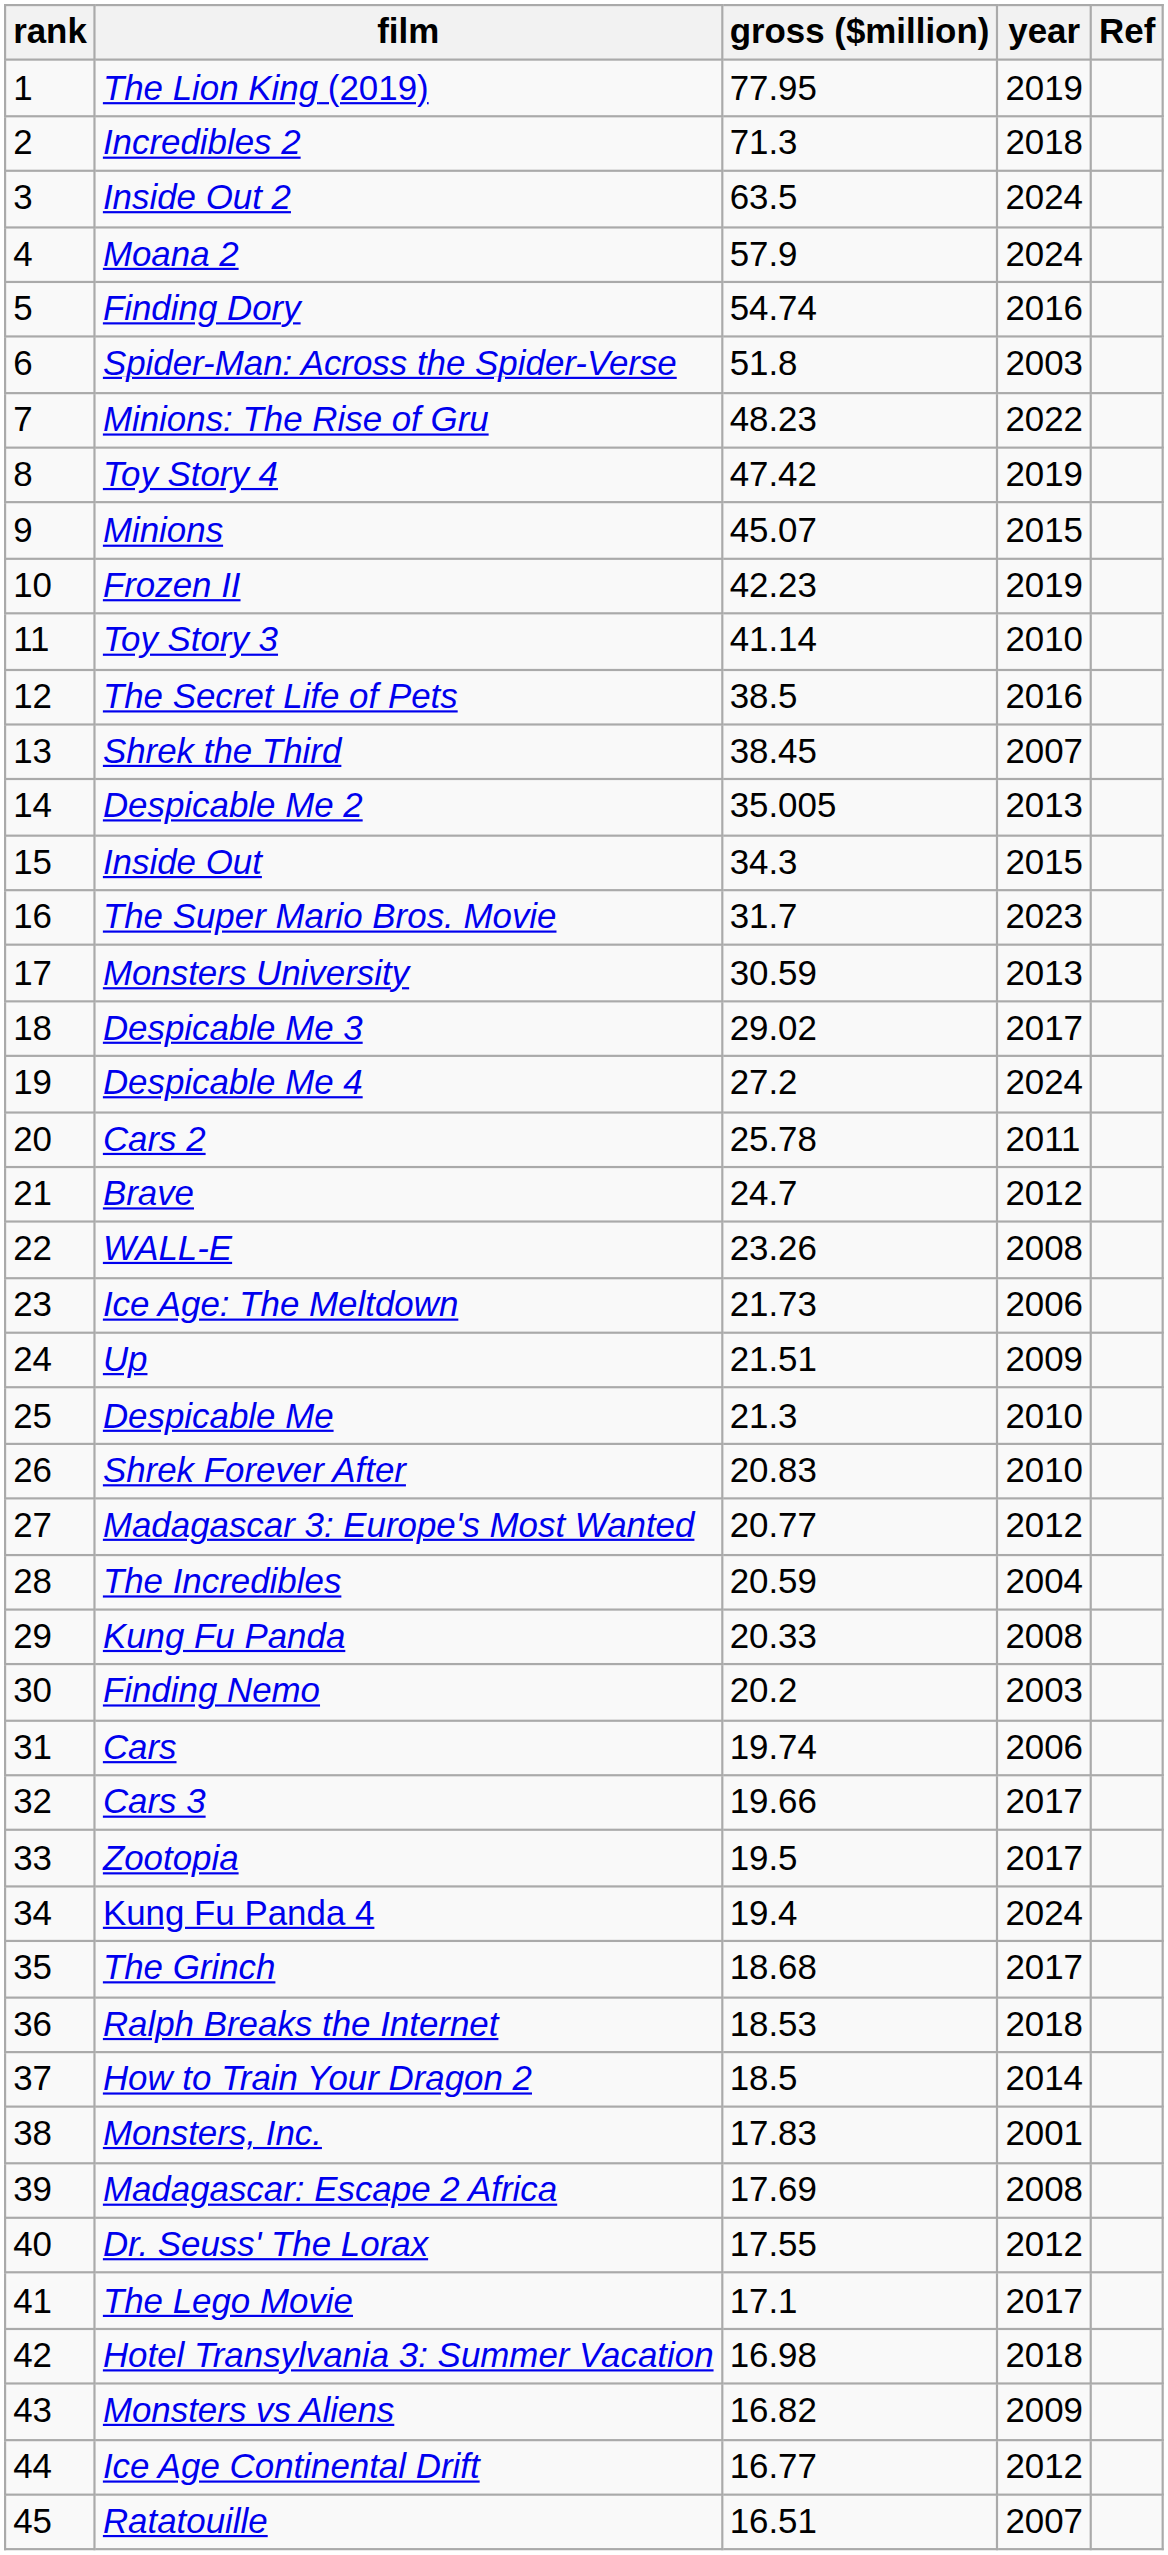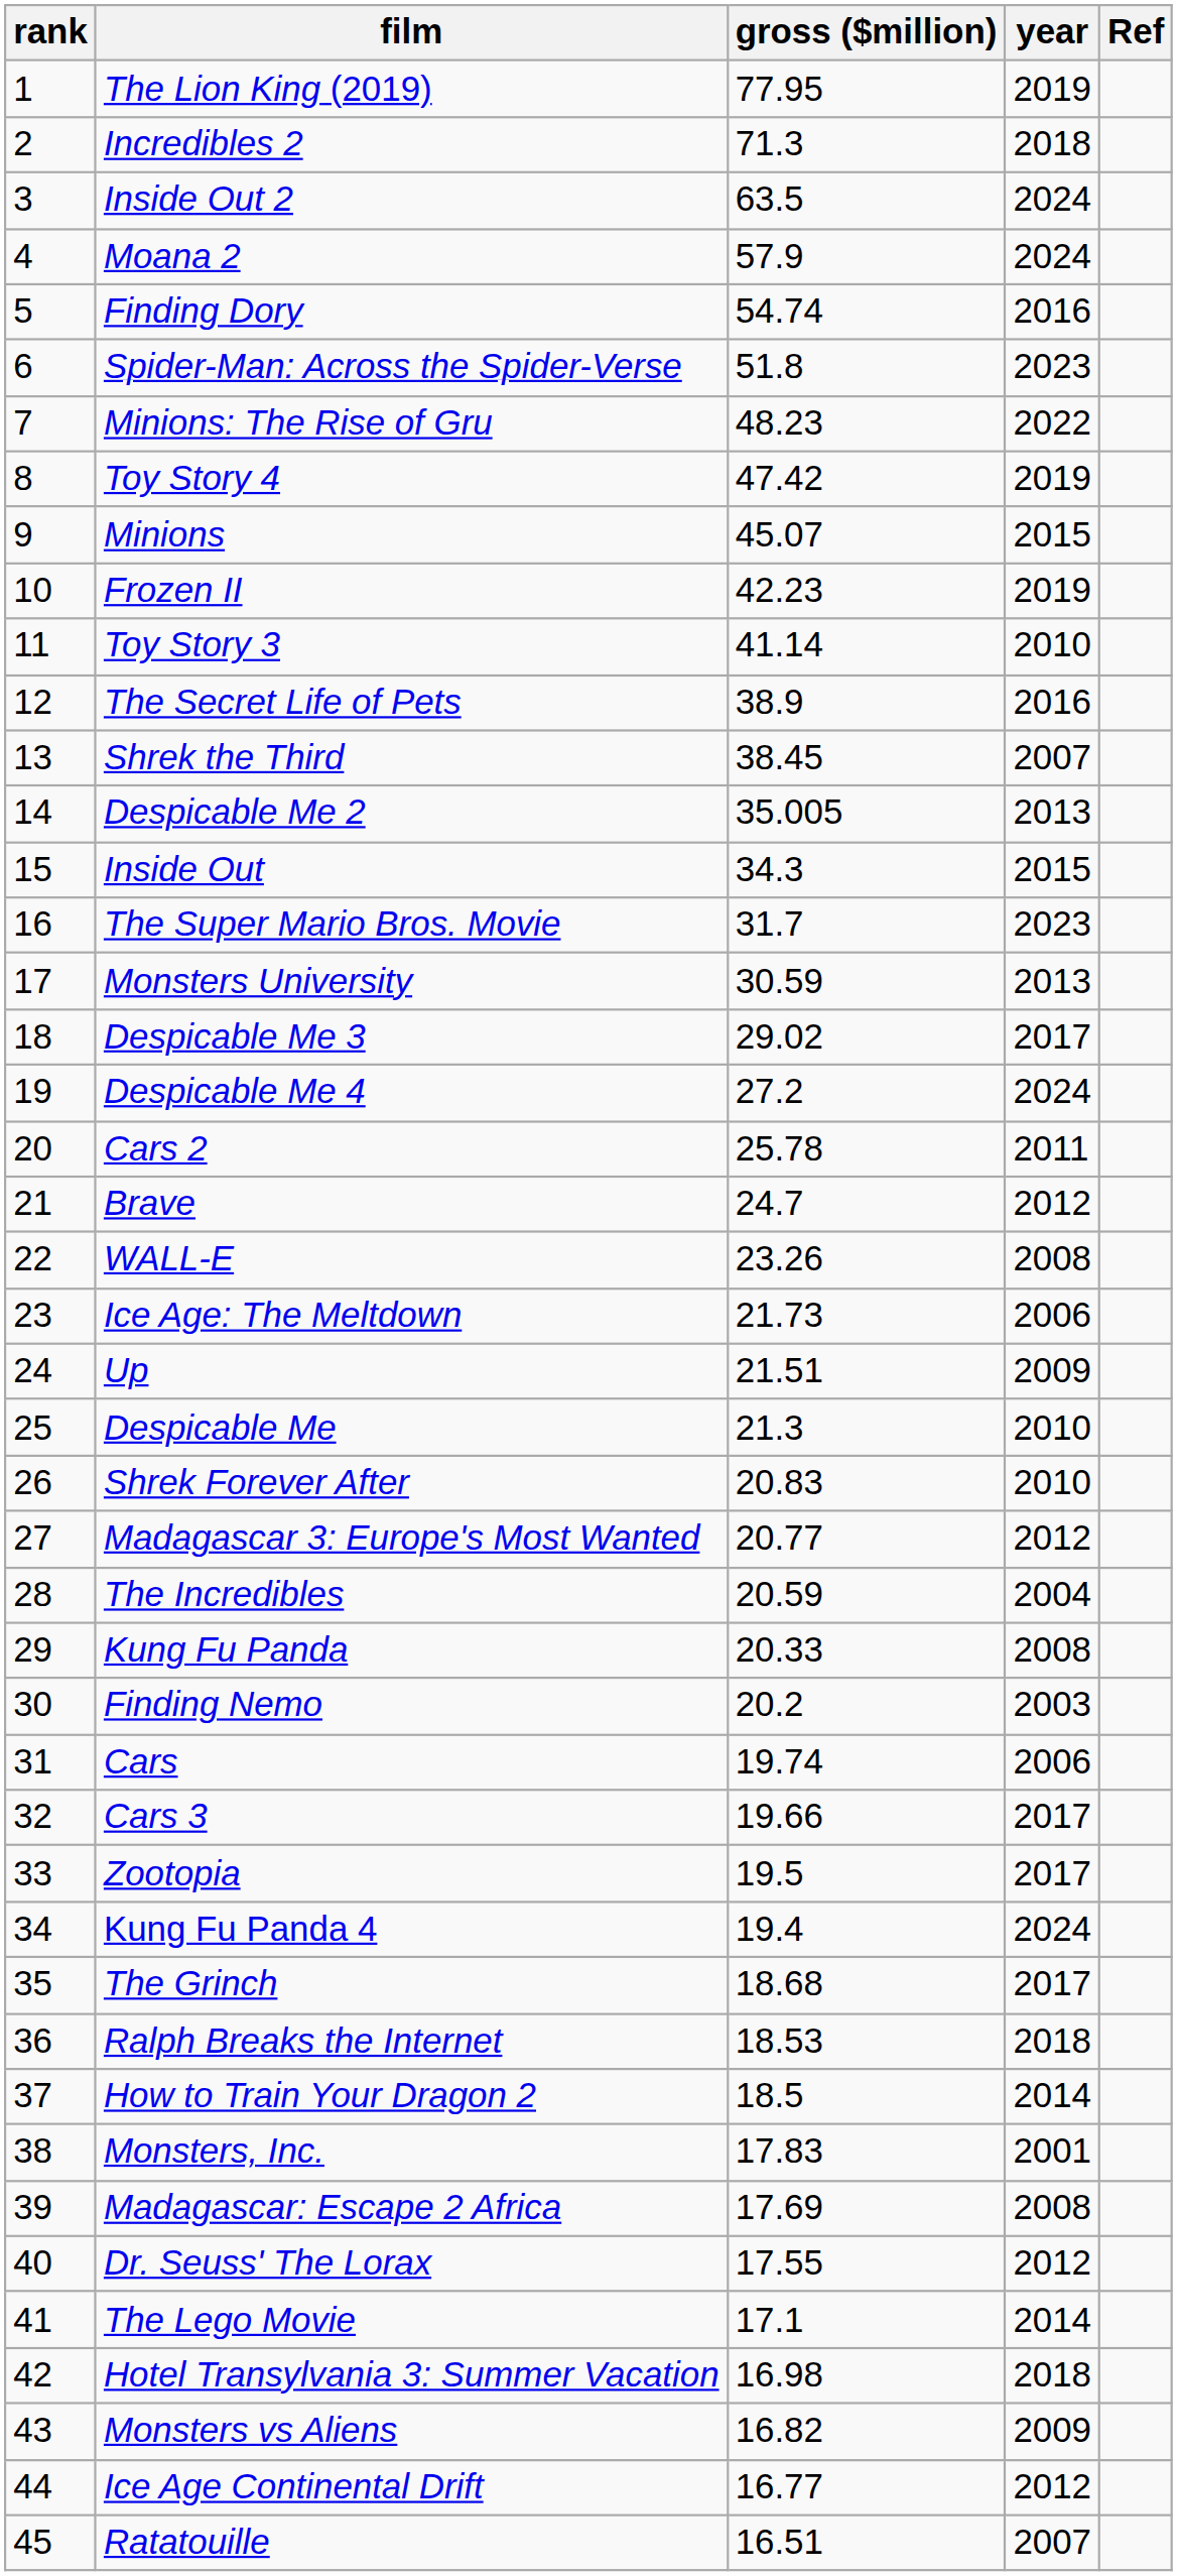 <table class="wikitable sortable">
 <tr>
 <th>rank</th>
 <th>film</th>
 <th>gross ($million)</th>
 <th>year</th>
 <th scope="col" class="unsortable">Ref</th>
 </tr>
 <tr>
 <td>1</td>
 <td><a href='#'><em>The Lion King</em> (2019)</a></td>
 <td>77.95</td>
 <td>2019</td>
 <td></td>
 </tr>
 <tr>
 <td>2</td>
 <td><em><a href='#'>Incredibles 2</a></em></td>
 <td>71.3</td>
 <td>2018</td>
 <td></td>
 </tr>
 <tr>
 <td>3</td>
 <td><em><a href='#'>Inside Out 2</a></em></td>
 <td>63.5</td>
 <td>2024</td>
 <td></td>
 </tr>
 <tr>
 <td>4</td>
 <td><em><a href='#'>Moana 2</a></em></td>
 <td>57.9</td>
 <td>2024</td>
 <td></td>
 </tr>
 <tr>
 <td>5</td>
 <td><em><a href='#'>Finding Dory</a></em></td>
 <td>54.74</td>
 <td>2016</td>
 <td></td>
 </tr>
 <tr>
 <td>6</td>
 <td><em><a href='#'>Spider-Man: Across the Spider-Verse</a></em></td>
 <td>51.8</td>
-<td>2003</td>
+<td>2023</td>
 <td></td>
 </tr>
 <tr>
 <td>7</td>
 <td><em><a href='#'>Minions: The Rise of Gru</a></em></td>
 <td>48.23</td>
 <td>2022</td>
 <td></td>
 </tr>
 <tr>
 <td>8</td>
 <td><em><a href='#'>Toy Story 4</a></em></td>
 <td>47.42</td>
 <td>2019</td>
 <td></td>
 </tr>
 <tr>
 <td>9</td>
 <td><em><a href='#'>Minions</a></em></td>
 <td>45.07</td>
 <td>2015</td>
 <td></td>
 </tr>
 <tr>
 <td>10</td>
 <td><em><a href='#'>Frozen II</a></em></td>
 <td>42.23</td>
 <td>2019</td>
 <td></td>
 </tr>
 <tr>
 <td>11</td>
 <td><em><a href='#'>Toy Story 3</a></em></td>
 <td>41.14</td>
 <td>2010</td>
 <td></td>
 </tr>
 <tr>
 <td>12</td>
 <td><em><a href='#'>The Secret Life of Pets</a></em></td>
-<td>38.5</td>
+<td>38.9</td>
 <td>2016</td>
 <td></td>
 </tr>
 <tr>
 <td>13</td>
 <td><em><a href='#'>Shrek the Third</a></em></td>
 <td>38.45</td>
 <td>2007</td>
 <td></td>
 </tr>
 <tr>
 <td>14</td>
 <td><em><a href='#'>Despicable Me 2</a></em></td>
 <td>35.005</td>
 <td>2013</td>
 <td></td>
 </tr>
 <tr>
 <td>15</td>
 <td><em><a href='#'>Inside Out</a></em></td>
 <td>34.3</td>
 <td>2015</td>
 <td></td>
 </tr>
 <tr>
 <td>16</td>
 <td><em><a href='#'>The Super Mario Bros. Movie</a></em></td>
 <td>31.7</td>
 <td>2023</td>
 <td></td>
 </tr>
 <tr>
 <td>17</td>
 <td><em><a href='#'>Monsters University</a></em></td>
 <td>30.59</td>
 <td>2013</td>
 <td></td>
 </tr>
 <tr>
 <td>18</td>
 <td><em><a href='#'>Despicable Me 3</a></em></td>
 <td>29.02</td>
 <td>2017</td>
 <td></td>
 </tr>
 <tr>
 <td>19</td>
 <td><em><a href='#'>Despicable Me 4</a></em></td>
 <td>27.2</td>
 <td>2024</td>
 <td></td>
 </tr>
 <tr>
 <td>20</td>
 <td><em><a href='#'>Cars 2</a></em></td>
 <td>25.78</td>
 <td>2011</td>
 <td></td>
 </tr>
 <tr>
 <td>21</td>
 <td><em><a href='#'>Brave</a></em></td>
 <td>24.7</td>
 <td>2012</td>
 <td></td>
 </tr>
 <tr>
 <td>22</td>
 <td><em><a href='#'>WALL-E</a></em></td>
 <td>23.26</td>
 <td>2008</td>
 <td></td>
 </tr>
 <tr>
 <td>23</td>
 <td><em><a href='#'>Ice Age: The Meltdown</a></em></td>
 <td>21.73</td>
 <td>2006</td>
 <td></td>
 </tr>
 <tr>
 <td>24</td>
 <td><em><a href='#'>Up</a></em></td>
 <td>21.51</td>
 <td>2009</td>
 <td></td>
 </tr>
 <tr>
 <td>25</td>
 <td><em><a href='#'>Despicable Me</a></em></td>
 <td>21.3</td>
 <td>2010</td>
 <td></td>
 </tr>
 <tr>
 <td>26</td>
 <td><em><a href='#'>Shrek Forever After</a></em></td>
 <td>20.83</td>
 <td>2010</td>
 <td></td>
 </tr>
 <tr>
 <td>27</td>
 <td><em><a href='#'>Madagascar 3: Europe's Most Wanted</a></em></td>
 <td>20.77</td>
 <td>2012</td>
 <td></td>
 </tr>
 <tr>
 <td>28</td>
 <td><em><a href='#'>The Incredibles</a></em></td>
 <td>20.59</td>
 <td>2004</td>
 <td></td>
 </tr>
 <tr>
 <td>29</td>
 <td><em><a href='#'>Kung Fu Panda</a></em></td>
 <td>20.33</td>
 <td>2008</td>
 <td></td>
 </tr>
 <tr>
 <td>30</td>
 <td><em><a href='#'>Finding Nemo</a></em></td>
 <td>20.2</td>
 <td>2003</td>
 <td></td>
 </tr>
 <tr>
 <td>31</td>
 <td><em><a href='#'>Cars</a></em></td>
 <td>19.74</td>
 <td>2006</td>
 <td></td>
 </tr>
 <tr>
 <td>32</td>
 <td><em><a href='#'>Cars 3</a></em></td>
 <td>19.66</td>
 <td>2017</td>
 <td></td>
 </tr>
 <tr>
 <td>33</td>
 <td><em><a href='#'>Zootopia</a></em></td>
 <td>19.5</td>
 <td>2017</td>
 <td></td>
 </tr>
 <tr>
 <td>34</td>
 <td><a href='#'>Kung Fu Panda 4</a></td>
 <td>19.4</td>
 <td>2024</td>
 <td></td>
 </tr>
 <tr>
 <td>35</td>
 <td><em><a href='#'>The Grinch</a></em></td>
 <td>18.68</td>
 <td>2017</td>
 <td></td>
 </tr>
 <tr>
 <td>36</td>
 <td><em><a href='#'>Ralph Breaks the Internet</a></em></td>
 <td>18.53</td>
 <td>2018</td>
 <td></td>
 </tr>
 <tr>
 <td>37</td>
 <td><em><a href='#'>How to Train Your Dragon 2</a></em></td>
 <td>18.5</td>
 <td>2014</td>
 <td></td>
 </tr>
 <tr>
 <td>38</td>
 <td><em><a href='#'>Monsters, Inc.</a></em></td>
 <td>17.83</td>
 <td>2001</td>
 <td></td>
 </tr>
 <tr>
 <td>39</td>
 <td><em><a href='#'>Madagascar: Escape 2 Africa</a></em></td>
 <td>17.69</td>
 <td>2008</td>
 <td></td>
 </tr>
 <tr>
 <td>40</td>
 <td><em><a href='#'>Dr. Seuss' The Lorax</a></em></td>
 <td>17.55</td>
 <td>2012</td>
 <td></td>
 </tr>
 <tr>
 <td>41</td>
 <td><em><a href='#'>The Lego Movie</a></em></td>
 <td>17.1</td>
-<td>2017</td>
+<td>2014</td>
 <td></td>
 </tr>
 <tr>
 <td>42</td>
 <td><em><a href='#'>Hotel Transylvania 3: Summer Vacation</a></em></td>
 <td>16.98</td>
 <td>2018</td>
 <td></td>
 </tr>
 <tr>
 <td>43</td>
 <td><em><a href='#'>Monsters vs Aliens</a></em></td>
 <td>16.82</td>
 <td>2009</td>
 <td></td>
 </tr>
 <tr>
 <td>44</td>
 <td><em><a href='#'>Ice Age Continental Drift</a></em></td>
 <td>16.77</td>
 <td>2012</td>
 <td></td>
 </tr>
 <tr>
 <td>45</td>
 <td><em><a href='#'>Ratatouille</a></em></td>
 <td>16.51</td>
 <td>2007</td>
 <td></td>
 </tr>
 </table>
